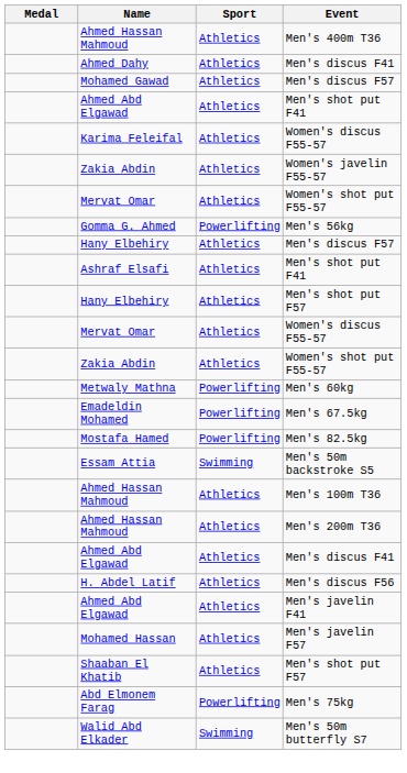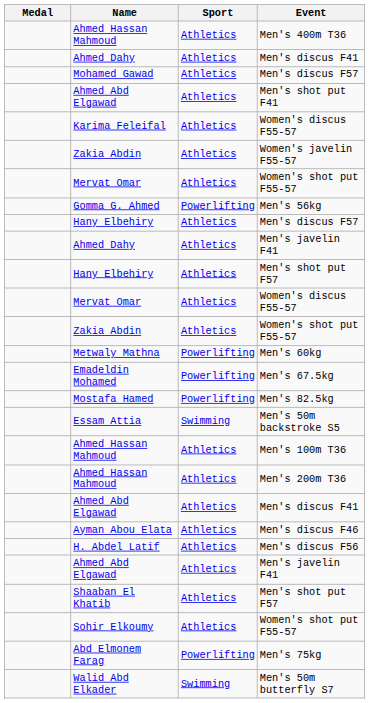 <table class="wikitable">
 <tr>
 <th style="width:6em">Medal</th>
 <th style="width:10em">Name</th>
 <th style="width:7em">Sport</th>
 <th style="width:10em">Event</th>
 </tr>
 <tr>
 <td></td>
 <td><a href='#'>Ahmed Hassan Mahmoud</a></td>
 <td><a href='#'>Athletics</a></td>
 <td>Men's 400m T36</td>
 </tr>
 <tr>
 <td></td>
 <td><a href='#'>Ahmed Dahy</a></td>
 <td><a href='#'>Athletics</a></td>
 <td>Men's discus F41</td>
 </tr>
 <tr>
 <td></td>
 <td><a href='#'>Mohamed Gawad</a></td>
 <td><a href='#'>Athletics</a></td>
 <td>Men's discus F57</td>
 </tr>
 <tr>
 <td></td>
 <td><a href='#'>Ahmed Abd Elgawad</a></td>
 <td><a href='#'>Athletics</a></td>
 <td>Men's shot put F41</td>
 </tr>
 <tr>
 <td></td>
 <td><a href='#'>Karima Feleifal</a></td>
 <td><a href='#'>Athletics</a></td>
 <td>Women's discus F55-57</td>
 </tr>
 <tr>
 <td></td>
 <td><a href='#'>Zakia Abdin</a></td>
 <td><a href='#'>Athletics</a></td>
 <td>Women's javelin F55-57</td>
 </tr>
 <tr>
 <td></td>
 <td><a href='#'>Mervat Omar</a></td>
 <td><a href='#'>Athletics</a></td>
 <td>Women's shot put F55-57</td>
 </tr>
 <tr>
 <td></td>
 <td><a href='#'>Gomma G. Ahmed</a></td>
 <td><a href='#'>Powerlifting</a></td>
 <td>Men's 56kg</td>
 </tr>
 <tr>
 <td></td>
 <td><a href='#'>Hany Elbehiry</a></td>
 <td><a href='#'>Athletics</a></td>
 <td>Men's discus F57</td>
 </tr>
 <tr>
 <td></td>
-<td><a href='#'>Ashraf Elsafi</a></td>
+<td><a href='#'>Ahmed Dahy</a></td>
 <td><a href='#'>Athletics</a></td>
-<td>Men's shot put F41</td>
+<td>Men's javelin F41</td>
 </tr>
 <tr>
 <td></td>
 <td><a href='#'>Hany Elbehiry</a></td>
 <td><a href='#'>Athletics</a></td>
 <td>Men's shot put F57</td>
 </tr>
 <tr>
 <td></td>
 <td><a href='#'>Mervat Omar</a></td>
 <td><a href='#'>Athletics</a></td>
 <td>Women's discus F55-57</td>
 </tr>
 <tr>
 <td></td>
 <td><a href='#'>Zakia Abdin</a></td>
 <td><a href='#'>Athletics</a></td>
 <td>Women's shot put F55-57</td>
 </tr>
 <tr>
 <td></td>
 <td><a href='#'>Metwaly Mathna</a></td>
 <td><a href='#'>Powerlifting</a></td>
 <td>Men's 60kg</td>
 </tr>
 <tr>
 <td></td>
 <td><a href='#'>Emadeldin Mohamed</a></td>
 <td><a href='#'>Powerlifting</a></td>
 <td>Men's 67.5kg</td>
 </tr>
 <tr>
 <td></td>
 <td><a href='#'>Mostafa Hamed</a></td>
 <td><a href='#'>Powerlifting</a></td>
 <td>Men's 82.5kg</td>
 </tr>
 <tr>
 <td></td>
 <td><a href='#'>Essam Attia</a></td>
 <td><a href='#'>Swimming</a></td>
 <td>Men's 50m backstroke S5</td>
 </tr>
 <tr>
 <td></td>
 <td><a href='#'>Ahmed Hassan Mahmoud</a></td>
 <td><a href='#'>Athletics</a></td>
 <td>Men's 100m T36</td>
 </tr>
 <tr>
 <td></td>
 <td><a href='#'>Ahmed Hassan Mahmoud</a></td>
 <td><a href='#'>Athletics</a></td>
 <td>Men's 200m T36</td>
 </tr>
 <tr>
 <td></td>
 <td><a href='#'>Ahmed Abd Elgawad</a></td>
 <td><a href='#'>Athletics</a></td>
 <td>Men's discus F41</td>
 </tr>
 <tr>
 <td></td>
+<td><a href='#'>Ayman Abou Elata</a></td>
+<td><a href='#'>Athletics</a></td>
+<td>Men's discus F46</td>
+</tr>
+<tr>
+<td></td>
 <td><a href='#'>H. Abdel Latif</a></td>
 <td><a href='#'>Athletics</a></td>
 <td>Men's discus F56</td>
 </tr>
 <tr>
 <td></td>
 <td><a href='#'>Ahmed Abd Elgawad</a></td>
 <td><a href='#'>Athletics</a></td>
 <td>Men's javelin F41</td>
 </tr>
 <tr>
 <td></td>
-<td><a href='#'>Mohamed Hassan</a></td>
+<td><a href='#'>Shaaban El Khatib</a></td>
 <td><a href='#'>Athletics</a></td>
-<td>Men's javelin F57</td>
+<td>Men's shot put F57</td>
 </tr>
 <tr>
 <td></td>
-<td><a href='#'>Shaaban El Khatib</a></td>
+<td><a href='#'>Sohir Elkoumy</a></td>
 <td><a href='#'>Athletics</a></td>
-<td>Men's shot put F57</td>
+<td>Women's shot put F55-57</td>
 </tr>
 <tr>
 <td></td>
 <td><a href='#'>Abd Elmonem Farag</a></td>
 <td><a href='#'>Powerlifting</a></td>
 <td>Men's 75kg</td>
 </tr>
 <tr>
 <td></td>
 <td><a href='#'>Walid Abd Elkader</a></td>
 <td><a href='#'>Swimming</a></td>
 <td>Men's 50m butterfly S7</td>
 </tr>
 </table>
